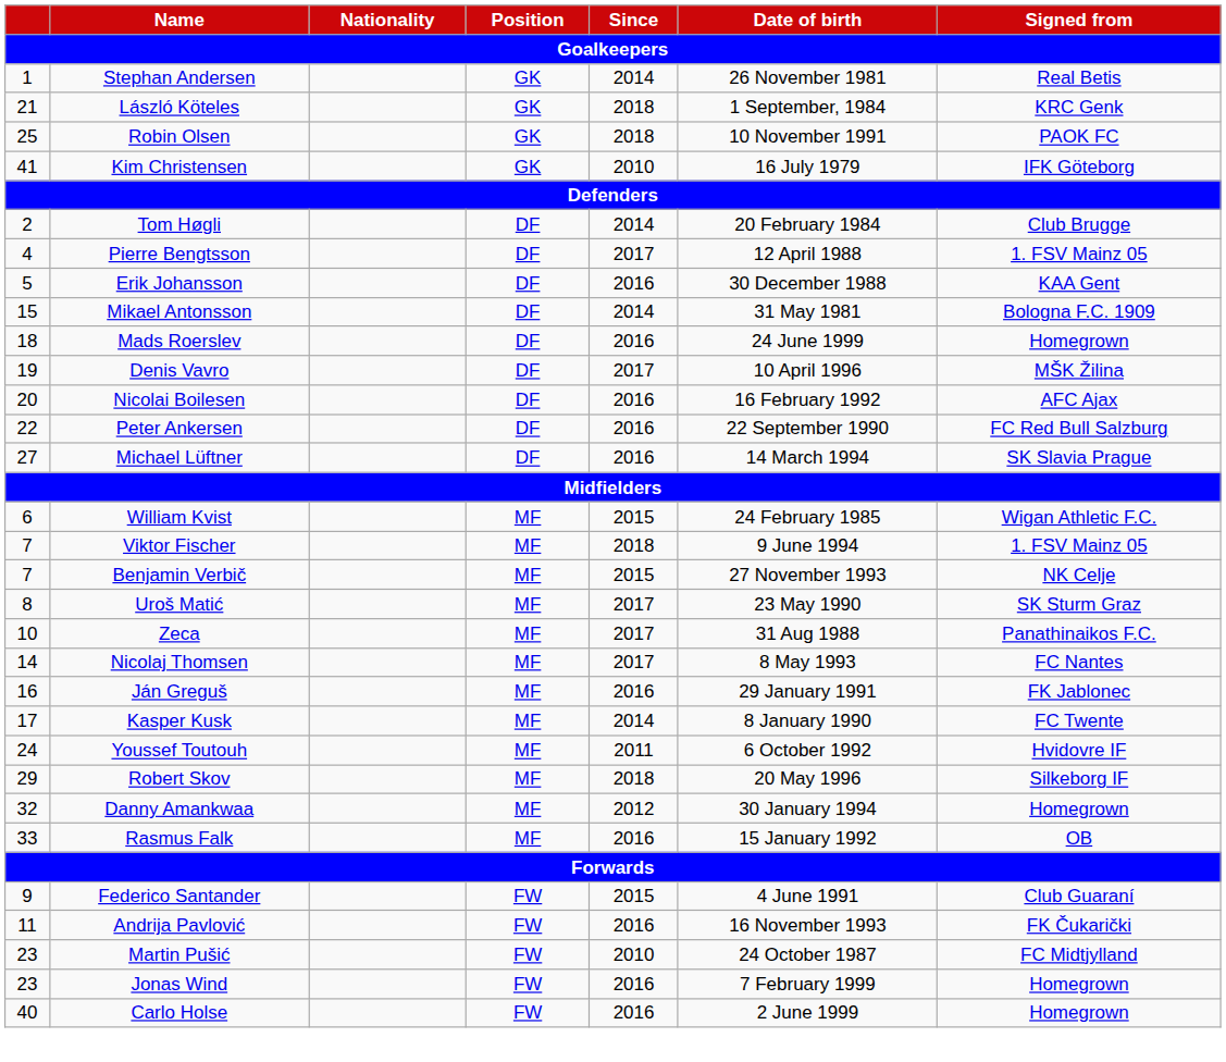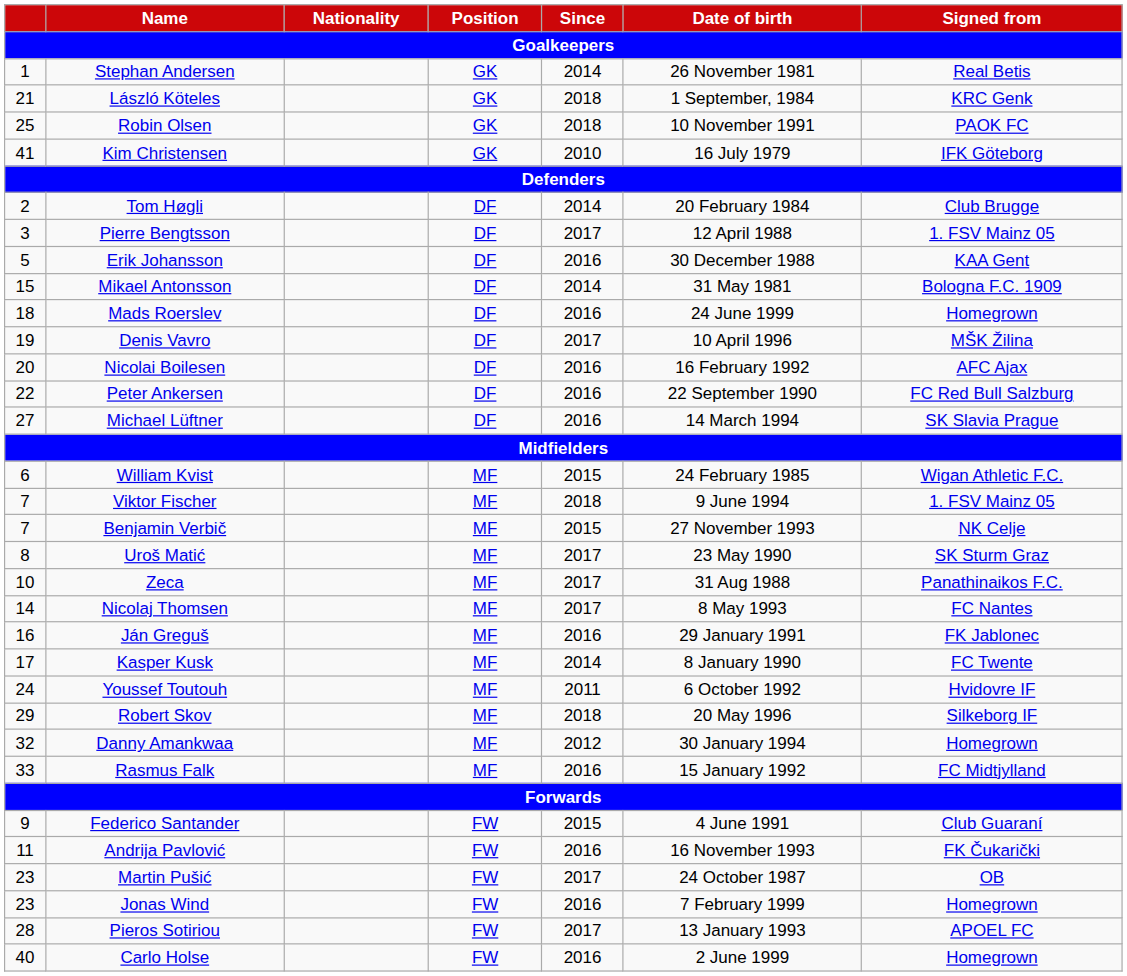 <table class="wikitable" style="text-align:center; font-size:90%; width:75%;">
 <tr>
 <th style="background:#cc0609; color:white; text-align:center;"></th>
 <th style="background:#cc0609; color:white; text-align:center;">Name</th>
 <th style="background:#cc0609; color:white; text-align:center;">Nationality</th>
 <th style="background:#cc0609; color:white; text-align:center;">Position</th>
 <th style="background:#cc0609; color:white; text-align:center;">Since</th>
 <th style="background:#cc0609; color:white; text-align:center;">Date of birth</th>
 <th style="background:#cc0609; color:white; text-align:center;">Signed from</th>
 </tr>
 <tr>
 <th colspan="7" style="background:#0000FF; color:white; text-align:center;">Goalkeepers</th>
 </tr>
 <tr>
 <td>1</td>
 <td><a href='#'>Stephan Andersen</a></td>
 <td></td>
 <td><a href='#'>GK</a></td>
 <td>2014</td>
 <td>26 November 1981</td>
 <td> <a href='#'>Real Betis</a></td>
 </tr>
 <tr>
 <td>21</td>
 <td><a href='#'>László Köteles</a></td>
 <td></td>
 <td><a href='#'>GK</a></td>
 <td>2018</td>
 <td>1 September, 1984</td>
 <td> <a href='#'>KRC Genk</a></td>
 </tr>
 <tr>
 <td>25</td>
 <td><a href='#'>Robin Olsen</a></td>
 <td></td>
 <td><a href='#'>GK</a></td>
 <td>2018</td>
 <td>10 November 1991</td>
 <td> <a href='#'>PAOK FC</a></td>
 </tr>
 <tr>
 <td>41</td>
 <td><a href='#'>Kim Christensen</a></td>
 <td></td>
 <td><a href='#'>GK</a></td>
 <td>2010</td>
 <td>16 July 1979</td>
 <td> <a href='#'>IFK Göteborg</a></td>
 </tr>
 <tr>
 <th colspan="7" style="background:#0000FF; color:white; text-align:center;">Defenders</th>
 </tr>
 <tr>
 <td>2</td>
 <td><a href='#'>Tom Høgli</a></td>
 <td></td>
 <td><a href='#'>DF</a></td>
 <td>2014</td>
 <td>20 February 1984</td>
 <td> <a href='#'>Club Brugge</a></td>
 </tr>
 <tr>
-<td>4</td>
+<td>3</td>
 <td><a href='#'>Pierre Bengtsson</a></td>
 <td></td>
 <td><a href='#'>DF</a></td>
 <td>2017</td>
 <td>12 April 1988</td>
 <td> <a href='#'>1. FSV Mainz 05</a></td>
 </tr>
 <tr>
 <td>5</td>
 <td><a href='#'>Erik Johansson</a></td>
 <td></td>
 <td><a href='#'>DF</a></td>
 <td>2016</td>
 <td>30 December 1988</td>
 <td> <a href='#'>KAA Gent</a></td>
 </tr>
 <tr>
 <td>15</td>
 <td><a href='#'>Mikael Antonsson</a></td>
 <td></td>
 <td><a href='#'>DF</a></td>
 <td>2014</td>
 <td>31 May 1981</td>
 <td> <a href='#'>Bologna F.C. 1909</a></td>
 </tr>
 <tr>
 <td>18</td>
 <td><a href='#'>Mads Roerslev</a></td>
 <td></td>
 <td><a href='#'>DF</a></td>
 <td>2016</td>
 <td>24 June 1999</td>
 <td><a href='#'>Homegrown</a></td>
 </tr>
 <tr>
 <td>19</td>
 <td><a href='#'>Denis Vavro</a></td>
 <td></td>
 <td><a href='#'>DF</a></td>
 <td>2017</td>
 <td>10 April 1996</td>
 <td> <a href='#'>MŠK Žilina</a></td>
 </tr>
 <tr>
 <td>20</td>
 <td><a href='#'>Nicolai Boilesen</a></td>
 <td></td>
 <td><a href='#'>DF</a></td>
 <td>2016</td>
 <td>16 February 1992</td>
 <td> <a href='#'>AFC Ajax</a></td>
 </tr>
 <tr>
 <td>22</td>
 <td><a href='#'>Peter Ankersen</a></td>
 <td></td>
 <td><a href='#'>DF</a></td>
 <td>2016</td>
 <td>22 September 1990</td>
 <td> <a href='#'>FC Red Bull Salzburg</a></td>
 </tr>
 <tr>
 <td>27</td>
 <td><a href='#'>Michael Lüftner</a></td>
 <td></td>
 <td><a href='#'>DF</a></td>
 <td>2016</td>
 <td>14 March 1994</td>
 <td> <a href='#'>SK Slavia Prague</a></td>
 </tr>
 <tr>
 <th colspan="7" style="background:#0000FF; color:white; text-align:center;">Midfielders</th>
 </tr>
 <tr>
 <td>6</td>
 <td><a href='#'>William Kvist</a></td>
 <td></td>
 <td><a href='#'>MF</a></td>
 <td>2015</td>
 <td>24 February 1985</td>
 <td> <a href='#'>Wigan Athletic F.C.</a></td>
 </tr>
 <tr>
 <td>7</td>
 <td><a href='#'>Viktor Fischer</a></td>
 <td></td>
 <td><a href='#'>MF</a></td>
 <td>2018</td>
 <td>9 June 1994</td>
 <td> <a href='#'>1. FSV Mainz 05</a></td>
 </tr>
 <tr>
 <td>7</td>
 <td><a href='#'>Benjamin Verbič</a></td>
 <td></td>
 <td><a href='#'>MF</a></td>
 <td>2015</td>
 <td>27 November 1993</td>
 <td> <a href='#'>NK Celje</a></td>
 </tr>
 <tr>
 <td>8</td>
 <td><a href='#'>Uroš Matić</a></td>
 <td></td>
 <td><a href='#'>MF</a></td>
 <td>2017</td>
 <td>23 May 1990</td>
 <td> <a href='#'>SK Sturm Graz</a></td>
 </tr>
 <tr>
 <td>10</td>
 <td><a href='#'>Zeca</a></td>
 <td> </td>
 <td><a href='#'>MF</a></td>
 <td>2017</td>
 <td>31 Aug 1988</td>
 <td> <a href='#'>Panathinaikos F.C.</a></td>
 </tr>
 <tr>
 <td>14</td>
 <td><a href='#'>Nicolaj Thomsen</a></td>
 <td></td>
 <td><a href='#'>MF</a></td>
 <td>2017</td>
 <td>8 May 1993</td>
 <td> <a href='#'>FC Nantes</a></td>
 </tr>
 <tr>
 <td>16</td>
 <td><a href='#'>Ján Greguš</a></td>
 <td></td>
 <td><a href='#'>MF</a></td>
 <td>2016</td>
 <td>29 January 1991</td>
 <td> <a href='#'>FK Jablonec</a></td>
 </tr>
 <tr>
 <td>17</td>
 <td><a href='#'>Kasper Kusk</a></td>
 <td></td>
 <td><a href='#'>MF</a></td>
 <td>2014</td>
 <td>8 January 1990</td>
 <td> <a href='#'>FC Twente</a></td>
 </tr>
 <tr>
 <td>24</td>
 <td><a href='#'>Youssef Toutouh</a></td>
 <td></td>
 <td><a href='#'>MF</a></td>
 <td>2011</td>
 <td>6 October 1992</td>
 <td> <a href='#'>Hvidovre IF</a></td>
 </tr>
 <tr>
 <td>29</td>
 <td><a href='#'>Robert Skov</a></td>
 <td></td>
 <td><a href='#'>MF</a></td>
 <td>2018</td>
 <td>20 May 1996</td>
 <td> <a href='#'>Silkeborg IF</a></td>
 </tr>
 <tr>
 <td>32</td>
 <td><a href='#'>Danny Amankwaa</a></td>
 <td></td>
 <td><a href='#'>MF</a></td>
 <td>2012</td>
 <td>30 January 1994</td>
 <td><a href='#'>Homegrown</a></td>
 </tr>
 <tr>
 <td>33</td>
 <td><a href='#'>Rasmus Falk</a></td>
 <td></td>
 <td><a href='#'>MF</a></td>
 <td>2016</td>
 <td>15 January 1992</td>
-<td> <a href='#'>OB</a></td>
+<td> <a href='#'>FC Midtjylland</a></td>
 </tr>
 <tr>
 <th colspan="7" style="background:#0000FF; color:white; text-align:center;">Forwards</th>
 </tr>
 <tr>
 <td>9</td>
 <td><a href='#'>Federico Santander</a></td>
 <td></td>
 <td><a href='#'>FW</a></td>
 <td>2015</td>
 <td>4 June 1991</td>
 <td> <a href='#'>Club Guaraní</a></td>
 </tr>
 <tr>
 <td>11</td>
 <td><a href='#'>Andrija Pavlović</a></td>
 <td></td>
 <td><a href='#'>FW</a></td>
 <td>2016</td>
 <td>16 November 1993</td>
 <td> <a href='#'>FK Čukarički</a></td>
 </tr>
 <tr>
 <td>23</td>
 <td><a href='#'>Martin Pušić</a></td>
 <td> </td>
 <td><a href='#'>FW</a></td>
-<td>2010</td>
+<td>2017</td>
 <td>24 October 1987</td>
-<td> <a href='#'>FC Midtjylland</a></td>
+<td> <a href='#'>OB</a></td>
 </tr>
 <tr>
 <td>23</td>
 <td><a href='#'>Jonas Wind</a></td>
 <td></td>
 <td><a href='#'>FW</a></td>
 <td>2016</td>
 <td>7 February 1999</td>
 <td><a href='#'>Homegrown</a></td>
 </tr>
 <tr>
+<td>28</td>
+<td><a href='#'>Pieros Sotiriou</a></td>
+<td></td>
+<td><a href='#'>FW</a></td>
+<td>2017</td>
+<td>13 January 1993</td>
+<td> <a href='#'>APOEL FC</a></td>
+</tr>
+<tr>
 <td>40</td>
 <td><a href='#'>Carlo Holse</a></td>
 <td></td>
 <td><a href='#'>FW</a></td>
 <td>2016</td>
 <td>2 June 1999</td>
 <td><a href='#'>Homegrown</a></td>
 </tr>
 </table>
